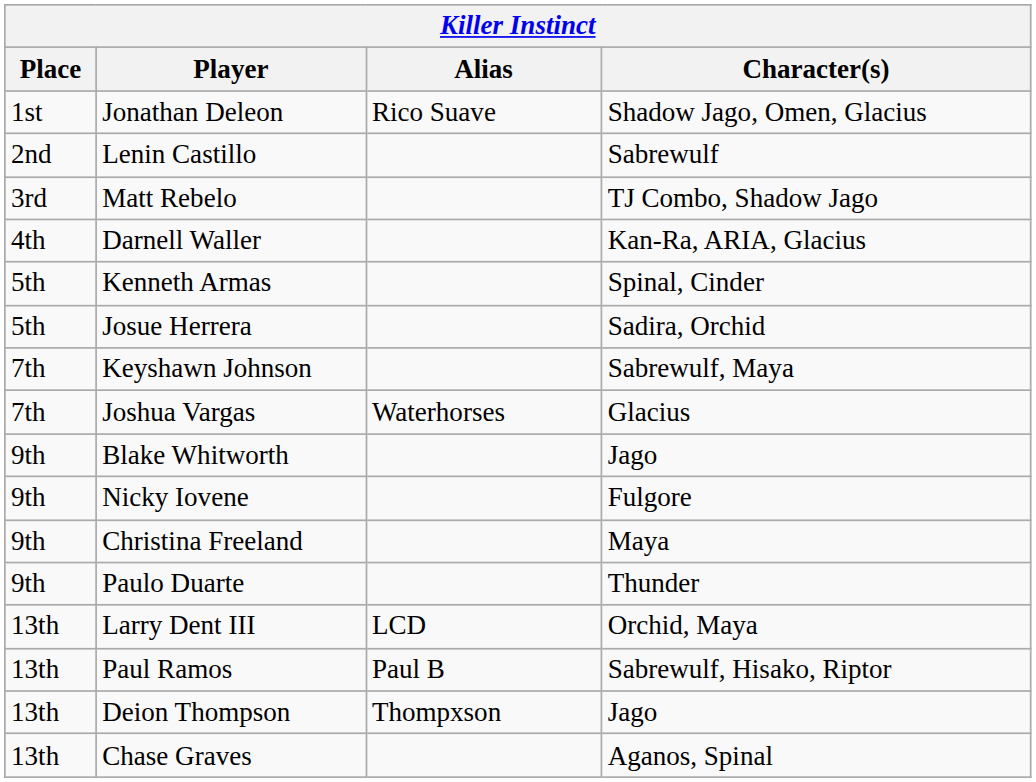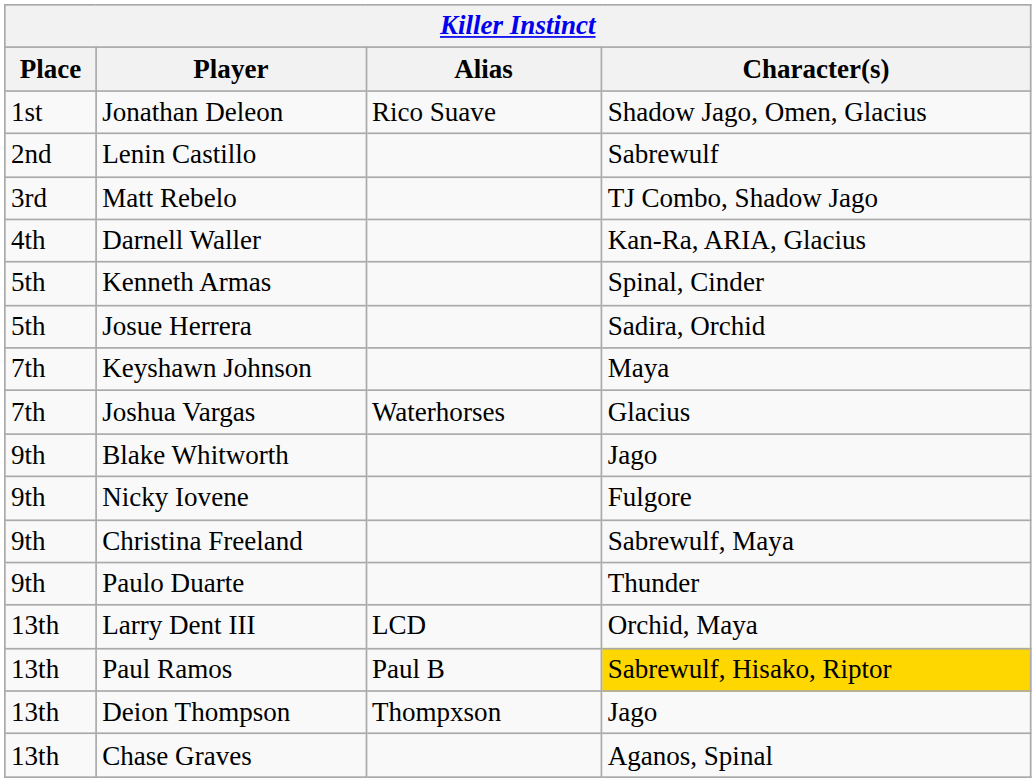 <table class="wikitable">
 <tr>
 <th colspan=6><em><a href='#'>Killer Instinct</a></em> </th>
 </tr>
 <tr>
 <th style="width:50px;">Place</th>
 <th style="width:180px;">Player</th>
 <th style="width:150px;">Alias</th>
 <th style="width:300px;">Character(s)</th>
 </tr>
 <tr>
 <td>1st</td>
 <td> Jonathan Deleon</td>
 <td>Rico Suave</td>
 <td>Shadow Jago, Omen, Glacius</td>
 </tr>
 <tr>
 <td>2nd</td>
 <td> Lenin Castillo</td>
 <td></td>
 <td>Sabrewulf</td>
 </tr>
 <tr>
 <td>3rd</td>
 <td> Matt Rebelo</td>
 <td></td>
 <td>TJ Combo, Shadow Jago</td>
 </tr>
 <tr>
 <td>4th</td>
 <td> Darnell Waller</td>
 <td></td>
 <td>Kan-Ra, ARIA, Glacius</td>
 </tr>
 <tr>
 <td>5th</td>
 <td> Kenneth Armas</td>
 <td></td>
 <td>Spinal, Cinder</td>
 </tr>
 <tr>
 <td>5th</td>
 <td> Josue Herrera</td>
 <td></td>
 <td>Sadira, Orchid</td>
 </tr>
 <tr>
 <td>7th</td>
 <td> Keyshawn Johnson</td>
 <td></td>
-<td>Sabrewulf, Maya</td>
+<td>Maya</td>
 </tr>
 <tr>
 <td>7th</td>
 <td> Joshua Vargas</td>
 <td>Waterhorses</td>
 <td>Glacius</td>
 </tr>
 <tr>
 <td>9th</td>
 <td> Blake Whitworth</td>
 <td></td>
 <td>Jago</td>
 </tr>
 <tr>
 <td>9th</td>
 <td> Nicky Iovene</td>
 <td></td>
 <td>Fulgore</td>
 </tr>
 <tr>
 <td>9th</td>
 <td> Christina Freeland</td>
 <td></td>
-<td>Maya</td>
+<td>Sabrewulf, Maya</td>
 </tr>
 <tr>
 <td>9th</td>
 <td> Paulo Duarte</td>
 <td></td>
 <td>Thunder</td>
 </tr>
 <tr>
 <td>13th</td>
 <td> Larry Dent III</td>
 <td>LCD</td>
 <td>Orchid, Maya</td>
 </tr>
 <tr>
 <td>13th</td>
 <td> Paul Ramos</td>
 <td>Paul B</td>
-<td>Sabrewulf, Hisako, Riptor</td>
+<td style="background: gold;">Sabrewulf, Hisako, Riptor</td>
 </tr>
 <tr>
 <td>13th</td>
 <td> Deion Thompson</td>
 <td>Thompxson</td>
 <td>Jago</td>
 </tr>
 <tr>
 <td>13th</td>
 <td> Chase Graves</td>
 <td></td>
 <td>Aganos, Spinal</td>
 </tr>
 </table>
